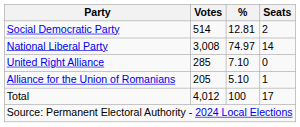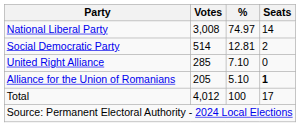 <table class="wikitable">
 <tr>
 <th>Party</th>
 <th>Votes</th>
 <th>%</th>
 <th>Seats</th>
 </tr>
 <tr>
+<td><a href='#'>National Liberal Party</a></td>
+<td>3,008</td>
+<td>74.97</td>
+<td>14</td>
+</tr>
+<tr>
 <td><a href='#'>Social Democratic Party</a></td>
 <td>514</td>
 <td>12.81</td>
 <td>2</td>
-</tr>
-<tr>
-<td><a href='#'>National Liberal Party</a></td>
-<td>3,008</td>
-<td>74.97</td>
-<td>14</td>
 </tr>
 <tr>
 <td><a href='#'>United Right Alliance</a></td>
 <td>285</td>
 <td>7.10</td>
 <td>0</td>
 </tr>
 <tr>
 <td><a href='#'>Alliance for the Union of Romanians</a></td>
 <td>205</td>
 <td>5.10</td>
-<td>1</td>
+<td><strong>1</strong></td>
 </tr>
 <tr>
 <td>Total</td>
 <td>4,012</td>
 <td>100</td>
 <td>17</td>
 </tr>
 <tr>
 <td colspan=4>Source: Permanent Electoral Authority - <a href='#'>2024 Local Elections</a></td>
 </tr>
 </table>
